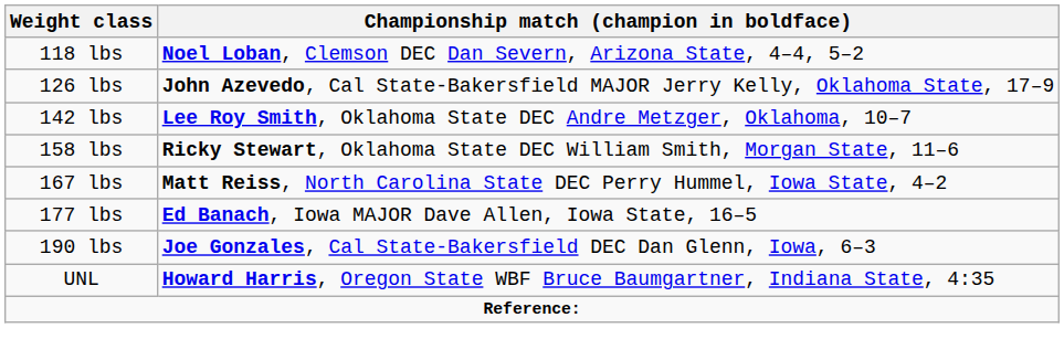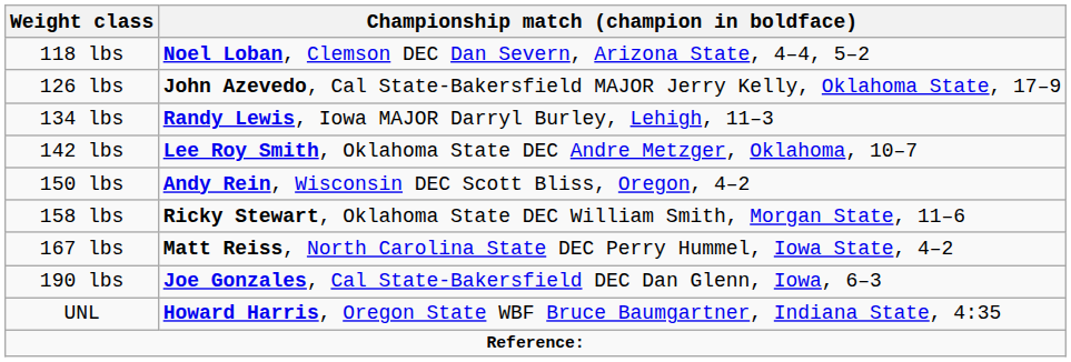 <table class="wikitable" style="text-align:center">
 <tr>
 <th>Weight class</th>
 <th>Championship match (champion in boldface)</th>
 </tr>
 <tr>
 <td>118 lbs</td>
 <td align=left><strong><a href='#'>Noel Loban</a></strong>, <a href='#'>Clemson</a> DEC <a href='#'>Dan Severn</a>, <a href='#'>Arizona State</a>, 4–4, 5–2</td>
 </tr>
 <tr>
 <td>126 lbs</td>
 <td align=left><strong>John Azevedo</strong>, Cal State-Bakersfield MAJOR Jerry Kelly, <a href='#'>Oklahoma State</a>, 17–9</td>
 </tr>
 <tr>
+<td>134 lbs</td>
+<td align=left><strong><a href='#'>Randy Lewis</a></strong>, Iowa MAJOR Darryl Burley, <a href='#'>Lehigh</a>, 11–3</td>
+</tr>
+<tr>
 <td>142 lbs</td>
 <td align=left><strong><a href='#'>Lee Roy Smith</a></strong>, Oklahoma State DEC <a href='#'>Andre Metzger</a>, <a href='#'>Oklahoma</a>, 10–7</td>
+</tr>
+<tr>
+<td>150 lbs</td>
+<td align=left><strong><a href='#'>Andy Rein</a></strong>, <a href='#'>Wisconsin</a> DEC Scott Bliss, <a href='#'>Oregon</a>, 4–2</td>
 </tr>
 <tr>
 <td>158 lbs</td>
 <td align=left><strong>Ricky Stewart</strong>, Oklahoma State DEC William Smith, <a href='#'>Morgan State</a>, 11–6</td>
 </tr>
 <tr>
 <td>167 lbs</td>
 <td align=left><strong>Matt Reiss</strong>, <a href='#'>North Carolina State</a> DEC Perry Hummel, <a href='#'>Iowa State</a>, 4–2</td>
-</tr>
-<tr>
-<td>177 lbs</td>
-<td align=left><strong><a href='#'>Ed Banach</a></strong>, Iowa MAJOR Dave Allen, Iowa State, 16–5</td>
 </tr>
 <tr>
 <td>190 lbs</td>
 <td align=left><strong><a href='#'>Joe Gonzales</a></strong>, <a href='#'>Cal State-Bakersfield</a> DEC Dan Glenn, <a href='#'>Iowa</a>, 6–3</td>
 </tr>
 <tr>
 <td>UNL</td>
 <td align=left><strong><a href='#'>Howard Harris</a></strong>, <a href='#'>Oregon State</a> WBF <a href='#'>Bruce Baumgartner</a>, <a href='#'>Indiana State</a>, 4:35</td>
 </tr>
 <tr>
 <td colspan="2"  style="font-size:8pt; text-align:center;"><strong>Reference:</strong></td>
 </tr>
 </table>
